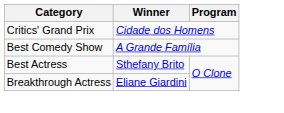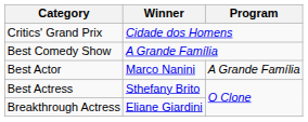 <table class="wikitable">
 <tr>
 <th>Category</th>
 <th>Winner</th>
 <th>Program</th>
 </tr>
 <tr>
 <td>Critics' Grand Prix</td>
 <td colspan="2"><em><a href='#'>Cidade dos Homens</a></em></td>
 </tr>
 <tr>
 <td>Best Comedy Show</td>
 <td colspan="2"><em><a href='#'>A Grande Família</a></em></td>
 </tr>
 <tr>
+<td>Best Actor</td>
+<td><a href='#'>Marco Nanini</a></td>
+<td><em>A Grande Família</em></td>
+</tr>
+<tr>
 <td>Best Actress</td>
 <td><a href='#'>Sthefany Brito</a></td>
 <td rowspan="2"><em><a href='#'>O Clone</a></em></td>
 </tr>
 <tr>
 <td>Breakthrough Actress</td>
 <td><a href='#'>Eliane Giardini</a></td>
 </tr>
 </table>
